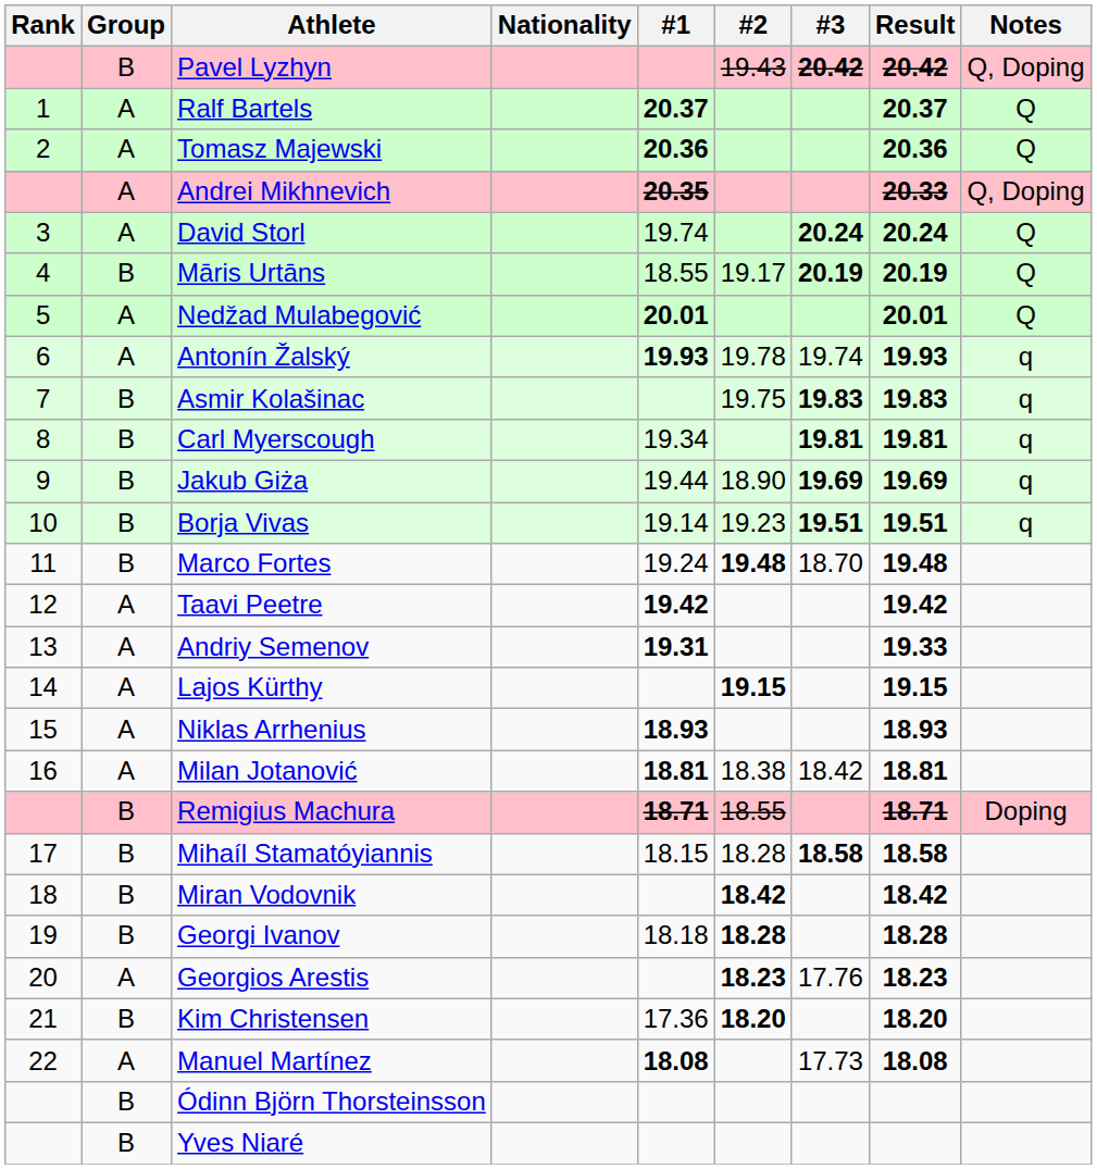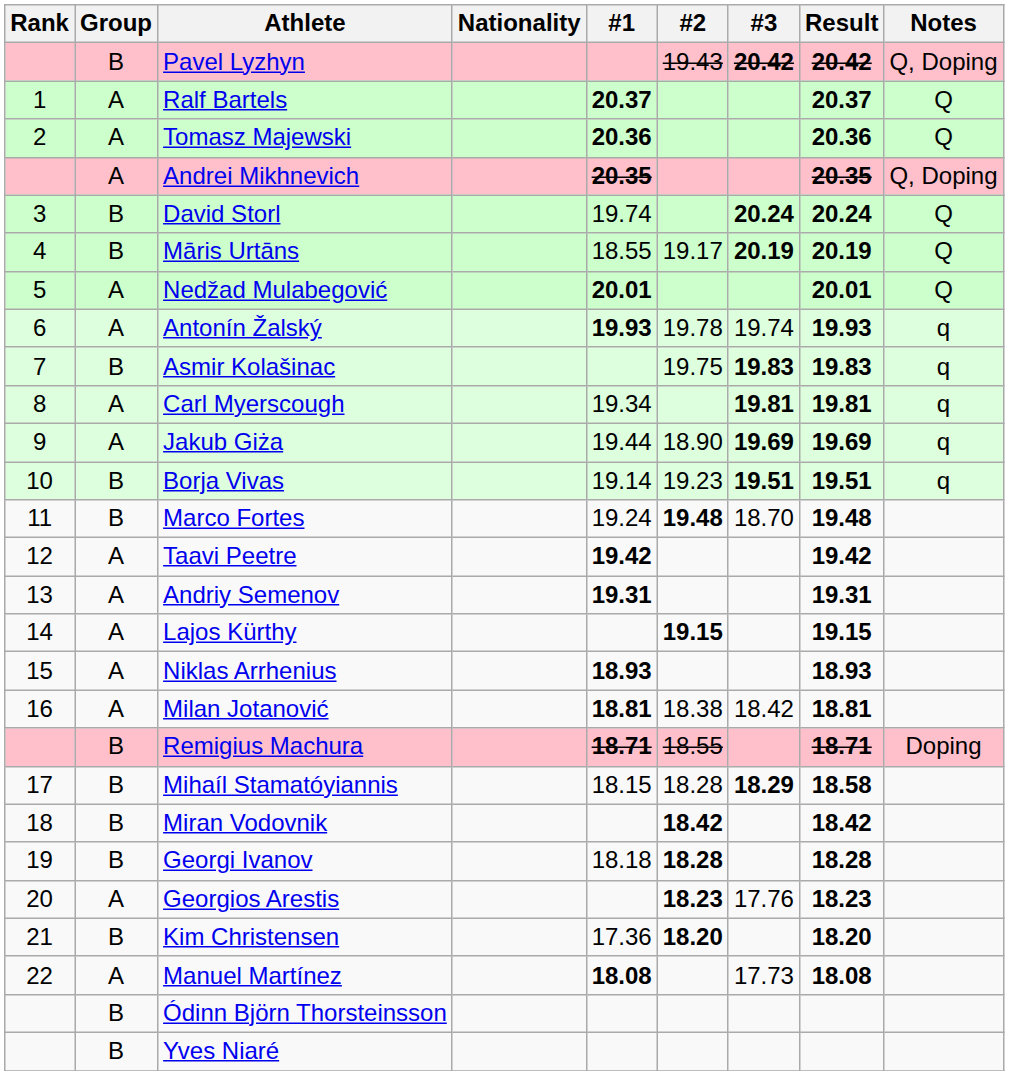 <table class="wikitable sortable" style="text-align:center">
 <tr>
 <th>Rank</th>
 <th>Group</th>
 <th>Athlete</th>
 <th>Nationality</th>
 <th>#1</th>
 <th>#2</th>
 <th>#3</th>
 <th>Result</th>
 <th>Notes</th>
 </tr>
 <tr bgcolor=pink>
 <td></td>
 <td>B</td>
 <td align="left"><a href='#'>Pavel Lyzhyn</a></td>
 <td align=left></td>
 <td><s></s></td>
 <td><s>19.43 </s></td>
 <td><s><strong>20.42</strong> </s></td>
 <td><s><strong>20.42</strong> </s></td>
 <td>Q, Doping</td>
 </tr>
 <tr bgcolor=ccffcc>
 <td>1</td>
 <td>A</td>
 <td align="left"><a href='#'>Ralf Bartels</a></td>
 <td align=left></td>
 <td><strong>20.37</strong></td>
 <td></td>
 <td></td>
 <td><strong>20.37</strong></td>
 <td>Q</td>
 </tr>
 <tr bgcolor=ccffcc>
 <td>2</td>
 <td>A</td>
 <td align="left"><a href='#'>Tomasz Majewski</a></td>
 <td align=left></td>
 <td><strong>20.36</strong></td>
 <td></td>
 <td></td>
 <td><strong>20.36</strong></td>
 <td>Q</td>
 </tr>
 <tr bgcolor=pink>
 <td></td>
 <td>A</td>
 <td align="left"><a href='#'>Andrei Mikhnevich</a></td>
 <td align=left></td>
 <td><s><strong>20.35</strong> </s></td>
 <td></td>
 <td></td>
-<td><s><strong>20.33</strong> </s></td>
+<td><s><strong>20.35</strong> </s></td>
 <td>Q, Doping</td>
 </tr>
 <tr bgcolor=ccffcc>
 <td>3</td>
-<td>A</td>
+<td>B</td>
 <td align="left"><a href='#'>David Storl</a></td>
 <td align=left></td>
 <td>19.74</td>
 <td></td>
 <td><strong>20.24</strong></td>
 <td><strong>20.24</strong></td>
 <td>Q</td>
 </tr>
 <tr bgcolor=ccffcc>
 <td>4</td>
 <td>B</td>
 <td align="left"><a href='#'>Māris Urtāns</a></td>
 <td align=left></td>
 <td>18.55</td>
 <td>19.17</td>
 <td><strong>20.19</strong></td>
 <td><strong>20.19</strong></td>
 <td>Q</td>
 </tr>
 <tr bgcolor=ccffcc>
 <td>5</td>
 <td>A</td>
 <td align="left"><a href='#'>Nedžad Mulabegović</a></td>
 <td align=left></td>
 <td><strong>20.01</strong></td>
 <td></td>
 <td></td>
 <td><strong>20.01</strong></td>
 <td>Q</td>
 </tr>
 <tr bgcolor=ddffdd>
 <td>6</td>
 <td>A</td>
 <td align="left"><a href='#'>Antonín Žalský</a></td>
 <td align=left></td>
 <td><strong>19.93</strong></td>
 <td>19.78</td>
 <td>19.74</td>
 <td><strong>19.93</strong></td>
 <td>q</td>
 </tr>
 <tr bgcolor=ddffdd>
 <td>7</td>
 <td>B</td>
 <td align="left"><a href='#'>Asmir Kolašinac</a></td>
 <td align=left></td>
 <td></td>
 <td>19.75</td>
 <td><strong>19.83</strong></td>
 <td><strong>19.83</strong></td>
 <td>q</td>
 </tr>
 <tr bgcolor=ddffdd>
 <td>8</td>
-<td>B</td>
+<td>A</td>
 <td align="left"><a href='#'>Carl Myerscough</a></td>
 <td align=left></td>
 <td>19.34</td>
 <td></td>
 <td><strong>19.81</strong></td>
 <td><strong>19.81</strong></td>
 <td>q</td>
 </tr>
 <tr bgcolor=ddffdd>
 <td>9</td>
-<td>B</td>
+<td>A</td>
 <td align="left"><a href='#'>Jakub Giża</a></td>
 <td align=left></td>
 <td>19.44</td>
 <td>18.90</td>
 <td><strong>19.69</strong></td>
 <td><strong>19.69</strong></td>
 <td>q</td>
 </tr>
 <tr bgcolor=ddffdd>
 <td>10</td>
 <td>B</td>
 <td align="left"><a href='#'>Borja Vivas</a></td>
 <td align=left></td>
 <td>19.14</td>
 <td>19.23</td>
 <td><strong>19.51</strong></td>
 <td><strong>19.51</strong></td>
 <td>q</td>
 </tr>
 <tr>
 <td>11</td>
 <td>B</td>
 <td align="left"><a href='#'>Marco Fortes</a></td>
 <td align=left></td>
 <td>19.24</td>
 <td><strong>19.48</strong></td>
 <td>18.70</td>
 <td><strong>19.48</strong></td>
 <td></td>
 </tr>
 <tr>
 <td>12</td>
 <td>A</td>
 <td align="left"><a href='#'>Taavi Peetre</a></td>
 <td align=left></td>
 <td><strong>19.42</strong></td>
 <td></td>
 <td></td>
 <td><strong>19.42</strong></td>
 <td></td>
 </tr>
 <tr>
 <td>13</td>
 <td>A</td>
 <td align="left"><a href='#'>Andriy Semenov</a></td>
 <td align=left></td>
 <td><strong>19.31</strong></td>
 <td></td>
 <td></td>
-<td><strong>19.33</strong></td>
+<td><strong>19.31</strong></td>
 <td></td>
 </tr>
 <tr>
 <td>14</td>
 <td>A</td>
 <td align="left"><a href='#'>Lajos Kürthy</a></td>
 <td align=left></td>
 <td></td>
 <td><strong>19.15</strong></td>
 <td></td>
 <td><strong>19.15</strong></td>
 <td></td>
 </tr>
 <tr>
 <td>15</td>
 <td>A</td>
 <td align="left"><a href='#'>Niklas Arrhenius</a></td>
 <td align=left></td>
 <td><strong>18.93</strong></td>
 <td></td>
 <td></td>
 <td><strong>18.93</strong></td>
 <td></td>
 </tr>
 <tr>
 <td>16</td>
 <td>A</td>
 <td align="left"><a href='#'>Milan Jotanović</a></td>
 <td align=left></td>
 <td><strong>18.81</strong></td>
 <td>18.38</td>
 <td>18.42</td>
 <td><strong>18.81</strong></td>
 <td></td>
 </tr>
 <tr bgcolor=pink>
 <td></td>
 <td>B</td>
 <td align="left"><a href='#'>Remigius Machura</a></td>
 <td align=left></td>
 <td><s><strong>18.71</strong> </s></td>
 <td><s>18.55 </s></td>
 <td><s></s></td>
 <td><s><strong>18.71</strong> </s></td>
 <td>Doping</td>
 </tr>
 <tr>
 <td>17</td>
 <td>B</td>
 <td align="left"><a href='#'>Mihaíl Stamatóyiannis</a></td>
 <td align=left></td>
 <td>18.15</td>
 <td>18.28</td>
-<td><strong>18.58</strong></td>
+<td><strong>18.29</strong></td>
 <td><strong>18.58</strong></td>
 <td></td>
 </tr>
 <tr>
 <td>18</td>
 <td>B</td>
 <td align="left"><a href='#'>Miran Vodovnik</a></td>
 <td align=left></td>
 <td></td>
 <td><strong>18.42</strong></td>
 <td></td>
 <td><strong>18.42</strong></td>
 <td></td>
 </tr>
 <tr>
 <td>19</td>
 <td>B</td>
 <td align="left"><a href='#'>Georgi Ivanov</a></td>
 <td align=left></td>
 <td>18.18</td>
 <td><strong>18.28</strong></td>
 <td></td>
 <td><strong>18.28</strong></td>
 <td></td>
 </tr>
 <tr>
 <td>20</td>
 <td>A</td>
 <td align="left"><a href='#'>Georgios Arestis</a></td>
 <td align=left></td>
 <td></td>
 <td><strong>18.23</strong></td>
 <td>17.76</td>
 <td><strong>18.23</strong></td>
 <td></td>
 </tr>
 <tr>
 <td>21</td>
 <td>B</td>
 <td align="left"><a href='#'>Kim Christensen</a></td>
 <td align=left></td>
 <td>17.36</td>
 <td><strong>18.20</strong></td>
 <td></td>
 <td><strong>18.20</strong></td>
 <td></td>
 </tr>
 <tr>
 <td>22</td>
 <td>A</td>
 <td align="left"><a href='#'>Manuel Martínez</a></td>
 <td align=left></td>
 <td><strong>18.08</strong></td>
 <td></td>
 <td>17.73</td>
 <td><strong>18.08</strong></td>
 <td></td>
 </tr>
 <tr>
 <td></td>
 <td>B</td>
 <td align="left"><a href='#'>Ódinn Björn Thorsteinsson</a></td>
 <td align=left></td>
 <td></td>
 <td></td>
 <td></td>
 <td><strong></strong></td>
 <td></td>
 </tr>
 <tr>
 <td></td>
 <td>B</td>
 <td align="left"><a href='#'>Yves Niaré</a></td>
 <td align=left></td>
 <td></td>
 <td></td>
 <td></td>
 <td><strong></strong></td>
 <td></td>
 </tr>
 <tr>
 </tr>
 </table>
